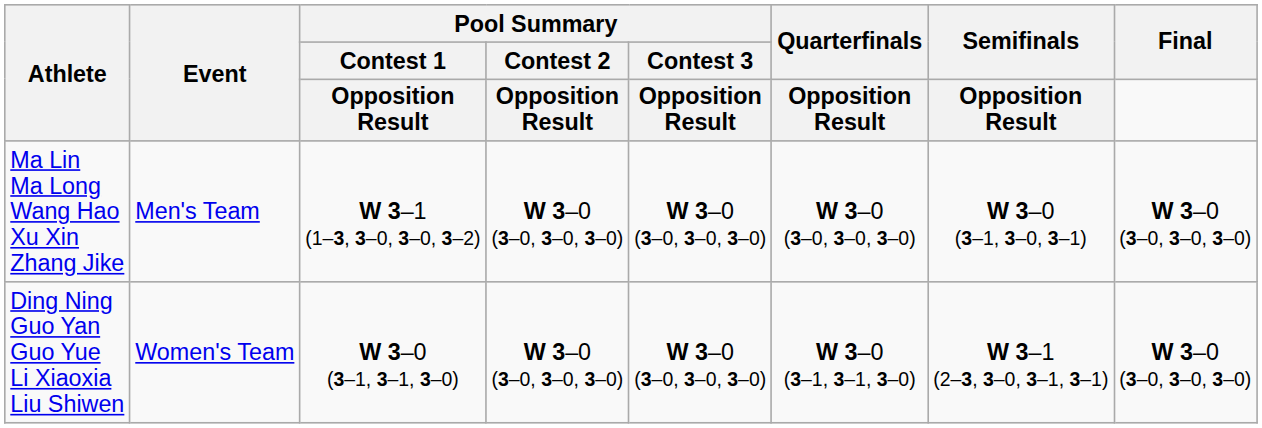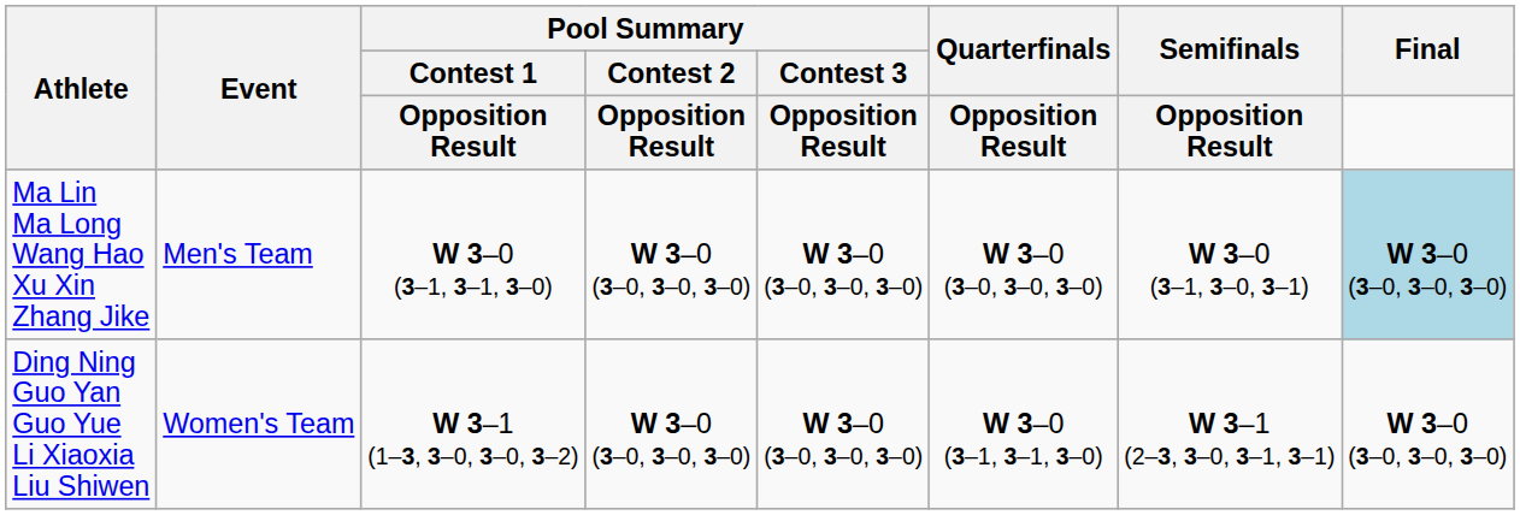 <table class="wikitable" style="font-size:90%;">
 <tr>
 <th rowspan=3>Athlete</th>
 <th rowspan=3>Event</th>
 <th colspan=3>Pool Summary</th>
 <th rowspan=2>Quarterfinals</th>
 <th rowspan=2>Semifinals</th>
 <th rowspan=2>Final</th>
 </tr>
 <tr>
 <th>Contest 1</th>
 <th>Contest 2</th>
 <th>Contest 3</th>
 </tr>
 <tr>
 <th>Opposition<br>Result</th>
 <th>Opposition<br>Result</th>
 <th>Opposition<br>Result</th>
 <th>Opposition<br>Result</th>
 <th>Opposition<br>Result</th>
 </tr>
 <tr>
 <td><a href='#'>Ma Lin</a><br><a href='#'>Ma Long</a><br><a href='#'>Wang Hao</a><br><a href='#'>Xu Xin</a><br><a href='#'>Zhang Jike</a></td>
 <td><a href='#'>Men's Team</a></td>
-<td align=center><br><strong>W</strong> <strong>3</strong>–1<br><small>(1–<strong>3</strong>, <strong>3</strong>–0, <strong>3</strong>–0, <strong>3</strong>–2)</small></td>
+<td align=center><br><strong>W</strong> <strong>3</strong>–0<br><small>(<strong>3</strong>–1, <strong>3</strong>–1, <strong>3</strong>–0)</small></td>
 <td align=center><br><strong>W</strong> <strong>3</strong>–0<br><small>(<strong>3</strong>–0, <strong>3</strong>–0, <strong>3</strong>–0)</small></td>
 <td align=center><br><strong>W</strong> <strong>3</strong>–0<br><small>(<strong>3</strong>–0, <strong>3</strong>–0, <strong>3</strong>–0)</small></td>
 <td align=center><br><strong>W</strong> <strong>3</strong>–0<br><small>(<strong>3</strong>–0, <strong>3</strong>–0, <strong>3</strong>–0)</small></td>
 <td align=center><br><strong>W</strong> <strong>3</strong>–0<br><small>(<strong>3</strong>–1, <strong>3</strong>–0, <strong>3</strong>–1)</small></td>
-<td align=center><br><strong>W</strong> <strong>3</strong>–0<br><small>(<strong>3</strong>–0, <strong>3</strong>–0, <strong>3</strong>–0)</small><br></td>
+<td align=center style="background: lightblue;"><br><strong>W</strong> <strong>3</strong>–0<br><small>(<strong>3</strong>–0, <strong>3</strong>–0, <strong>3</strong>–0)</small><br></td>
 </tr>
 <tr>
 <td><a href='#'>Ding Ning</a><br><a href='#'>Guo Yan</a><br><a href='#'>Guo Yue</a><br><a href='#'>Li Xiaoxia</a><br><a href='#'>Liu Shiwen</a></td>
 <td><a href='#'>Women's Team</a></td>
-<td align=center><br><strong>W</strong> <strong>3</strong>–0<br><small>(<strong>3</strong>–1, <strong>3</strong>–1, <strong>3</strong>–0)</small></td>
+<td align=center><br><strong>W</strong> <strong>3</strong>–1<br><small>(1–<strong>3</strong>, <strong>3</strong>–0, <strong>3</strong>–0, <strong>3</strong>–2)</small></td>
 <td align=center><br><strong>W</strong> <strong>3</strong>–0<br><small>(<strong>3</strong>–0, <strong>3</strong>–0, <strong>3</strong>–0)</small></td>
 <td align=center><br><strong>W</strong> <strong>3</strong>–0<br><small>(<strong>3</strong>–0, <strong>3</strong>–0, <strong>3</strong>–0)</small></td>
 <td align=center><br><strong>W</strong> <strong>3</strong>–0<br><small>(<strong>3</strong>–1, <strong>3</strong>–1, <strong>3</strong>–0)</small></td>
 <td align=center><br><strong>W</strong> <strong>3</strong>–1<br><small>(2–<strong>3</strong>, <strong>3</strong>–0, <strong>3</strong>–1, <strong>3</strong>–1)</small></td>
 <td align=center><br><strong>W</strong> <strong>3</strong>–0<br><small>(<strong>3</strong>–0, <strong>3</strong>–0, <strong>3</strong>–0)</small><br></td>
 </tr>
 </table>
